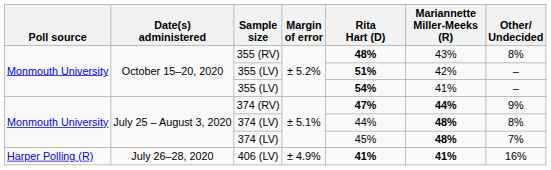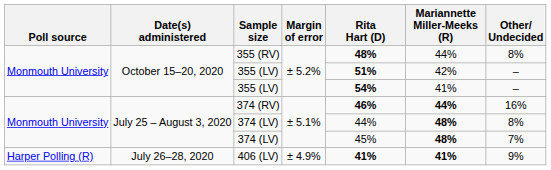 <table class="wikitable" style="font-size:90%;text-align:center;">
 <tr valign=bottom>
 <th>Poll source</th>
 <th>Date(s)<br>administered</th>
 <th>Sample<br>size</th>
 <th>Margin<br>of error</th>
 <th style="width:100px">Rita<br>Hart (D)</th>
 <th style="width:100px">Mariannette<br>Miller-Meeks (R)</th>
 <th>Other/<br>Undecided</th>
 </tr>
 <tr>
 <td rowspan=3 style="text-align:left;"><a href='#'>Monmouth University</a></td>
 <td rowspan=3>October 15–20, 2020</td>
 <td>355 (RV)</td>
 <td rowspan=3>± 5.2%</td>
 <td><strong>48%</strong></td>
-<td>43%</td>
+<td>44%</td>
 <td>8%</td>
 </tr>
 <tr>
 <td>355 (LV)</td>
 <td><strong>51%</strong></td>
 <td>42%</td>
 <td>–</td>
 </tr>
 <tr>
 <td>355 (LV)</td>
 <td><strong>54%</strong></td>
 <td>41%</td>
 <td>–</td>
 </tr>
 <tr>
 <td rowspan=3 style="text-align:left;"><a href='#'>Monmouth University</a></td>
 <td rowspan=3>July 25 – August 3, 2020</td>
 <td>374 (RV)</td>
 <td rowspan=3>± 5.1%</td>
-<td><strong>47%</strong></td>
+<td><strong>46%</strong></td>
 <td><strong>44%</strong></td>
-<td>9%</td>
+<td>16%</td>
 </tr>
 <tr>
 <td>374 (LV)</td>
 <td>44%</td>
 <td><strong>48%</strong></td>
 <td>8%</td>
 </tr>
 <tr>
 <td>374 (LV)</td>
 <td>45%</td>
 <td><strong>48%</strong></td>
 <td>7%</td>
 </tr>
 <tr>
 <td style="text-align:left;"><a href='#'>Harper Polling (R)</a></td>
 <td>July 26–28, 2020</td>
 <td>406 (LV)</td>
 <td>± 4.9%</td>
 <td><strong>41%</strong></td>
 <td><strong>41%</strong></td>
-<td>16%</td>
+<td>9%</td>
 </tr>
 </table>
